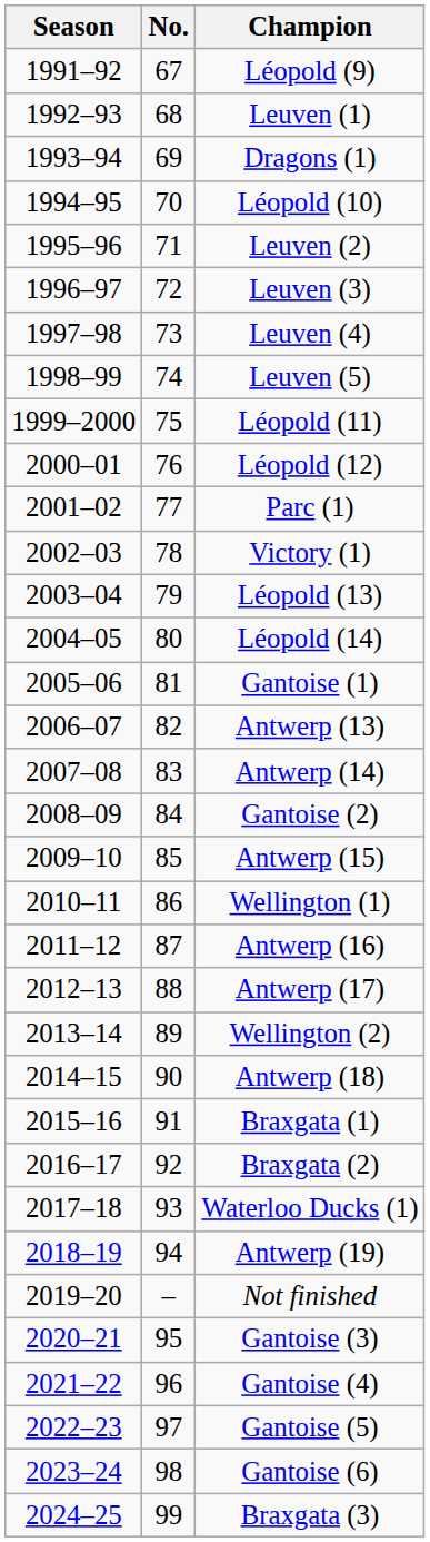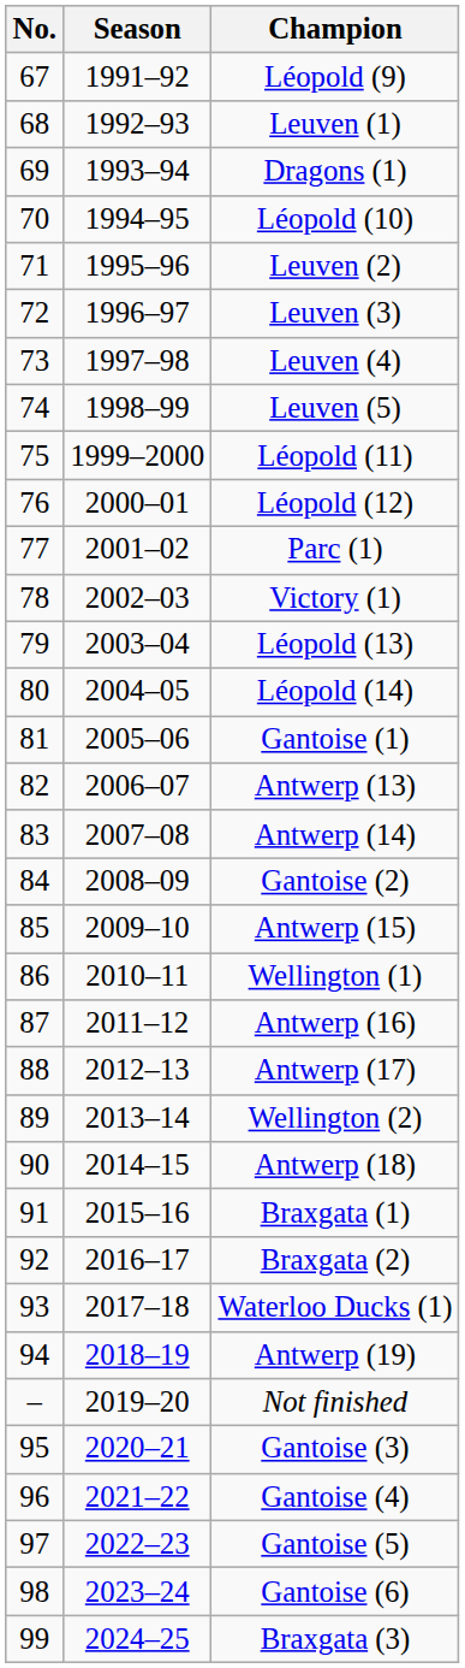 <table class="wikitable" style="text-align:center">
 <tr>
+<th>No.</th>
 <th>Season</th>
-<th>No.</th>
 <th>Champion</th>
 </tr>
 <tr>
+<td>67</td>
 <td>1991–92</td>
-<td>67</td>
 <td><a href='#'>Léopold</a> (9)</td>
 </tr>
 <tr>
+<td>68</td>
 <td>1992–93</td>
-<td>68</td>
 <td><a href='#'>Leuven</a> (1)</td>
 </tr>
 <tr>
+<td>69</td>
 <td>1993–94</td>
-<td>69</td>
 <td><a href='#'>Dragons</a> (1)</td>
 </tr>
 <tr>
+<td>70</td>
 <td>1994–95</td>
-<td>70</td>
 <td><a href='#'>Léopold</a> (10)</td>
 </tr>
 <tr>
+<td>71</td>
 <td>1995–96</td>
-<td>71</td>
 <td><a href='#'>Leuven</a> (2)</td>
 </tr>
 <tr>
+<td>72</td>
 <td>1996–97</td>
-<td>72</td>
 <td><a href='#'>Leuven</a> (3)</td>
 </tr>
 <tr>
+<td>73</td>
 <td>1997–98</td>
-<td>73</td>
 <td><a href='#'>Leuven</a> (4)</td>
 </tr>
 <tr>
+<td>74</td>
 <td>1998–99</td>
-<td>74</td>
 <td><a href='#'>Leuven</a> (5)</td>
 </tr>
 <tr>
+<td>75</td>
 <td>1999–2000</td>
-<td>75</td>
 <td><a href='#'>Léopold</a> (11)</td>
 </tr>
 <tr>
+<td>76</td>
 <td>2000–01</td>
-<td>76</td>
 <td><a href='#'>Léopold</a> (12)</td>
 </tr>
 <tr>
+<td>77</td>
 <td>2001–02</td>
-<td>77</td>
 <td><a href='#'>Parc</a> (1)</td>
 </tr>
 <tr>
+<td>78</td>
 <td>2002–03</td>
-<td>78</td>
 <td><a href='#'>Victory</a> (1)</td>
 </tr>
 <tr>
+<td>79</td>
 <td>2003–04</td>
-<td>79</td>
 <td><a href='#'>Léopold</a> (13)</td>
 </tr>
 <tr>
+<td>80</td>
 <td>2004–05</td>
-<td>80</td>
 <td><a href='#'>Léopold</a> (14)</td>
 </tr>
 <tr>
+<td>81</td>
 <td>2005–06</td>
-<td>81</td>
 <td><a href='#'>Gantoise</a> (1)</td>
 </tr>
 <tr>
+<td>82</td>
 <td>2006–07</td>
-<td>82</td>
 <td><a href='#'>Antwerp</a> (13)</td>
 </tr>
 <tr>
+<td>83</td>
 <td>2007–08</td>
-<td>83</td>
 <td><a href='#'>Antwerp</a> (14)</td>
 </tr>
 <tr>
+<td>84</td>
 <td>2008–09</td>
-<td>84</td>
 <td><a href='#'>Gantoise</a> (2)</td>
 </tr>
 <tr>
+<td>85</td>
 <td>2009–10</td>
-<td>85</td>
 <td><a href='#'>Antwerp</a> (15)</td>
 </tr>
 <tr>
+<td>86</td>
 <td>2010–11</td>
-<td>86</td>
 <td><a href='#'>Wellington</a> (1)</td>
 </tr>
 <tr>
+<td>87</td>
 <td>2011–12</td>
-<td>87</td>
 <td><a href='#'>Antwerp</a> (16)</td>
 </tr>
 <tr>
+<td>88</td>
 <td>2012–13</td>
-<td>88</td>
 <td><a href='#'>Antwerp</a> (17)</td>
 </tr>
 <tr>
+<td>89</td>
 <td>2013–14</td>
-<td>89</td>
 <td><a href='#'>Wellington</a> (2)</td>
 </tr>
 <tr>
+<td>90</td>
 <td>2014–15</td>
-<td>90</td>
 <td><a href='#'>Antwerp</a> (18)</td>
 </tr>
 <tr>
+<td>91</td>
 <td>2015–16</td>
-<td>91</td>
 <td><a href='#'>Braxgata</a> (1)</td>
 </tr>
 <tr>
+<td>92</td>
 <td>2016–17</td>
-<td>92</td>
 <td><a href='#'>Braxgata</a> (2)</td>
 </tr>
 <tr>
+<td>93</td>
 <td>2017–18</td>
-<td>93</td>
 <td><a href='#'>Waterloo Ducks</a> (1)</td>
 </tr>
 <tr>
+<td>94</td>
 <td><a href='#'>2018–19</a></td>
-<td>94</td>
 <td><a href='#'>Antwerp</a> (19)</td>
 </tr>
 <tr>
+<td>–</td>
 <td>2019–20</td>
-<td>–</td>
 <td><em>Not finished</em></td>
 </tr>
 <tr>
+<td>95</td>
 <td><a href='#'>2020–21</a></td>
-<td>95</td>
 <td><a href='#'>Gantoise</a> (3)</td>
 </tr>
 <tr>
+<td>96</td>
 <td><a href='#'>2021–22</a></td>
-<td>96</td>
 <td><a href='#'>Gantoise</a> (4)</td>
 </tr>
 <tr>
+<td>97</td>
 <td><a href='#'>2022–23</a></td>
-<td>97</td>
 <td><a href='#'>Gantoise</a> (5)</td>
 </tr>
 <tr>
+<td>98</td>
 <td><a href='#'>2023–24</a></td>
-<td>98</td>
 <td><a href='#'>Gantoise</a> (6)</td>
 </tr>
 <tr>
+<td>99</td>
 <td><a href='#'>2024–25</a></td>
-<td>99</td>
 <td><a href='#'>Braxgata</a> (3)</td>
 </tr>
 </table>
